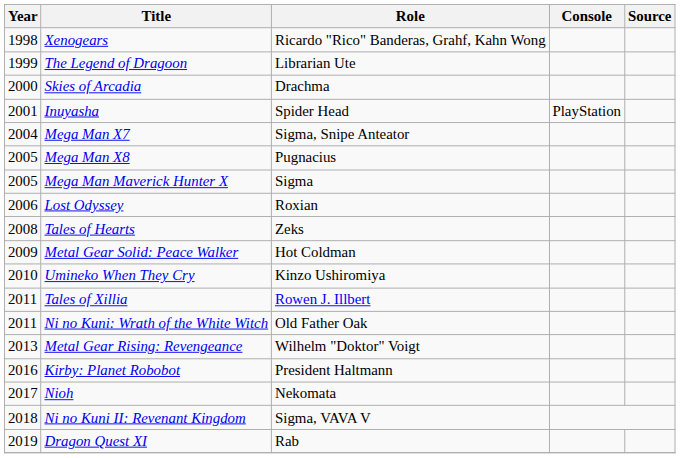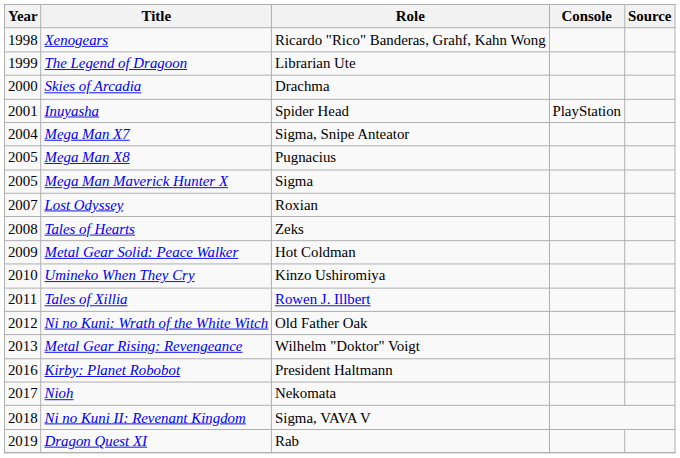 <table class="wikitable sortable">
 <tr>
 <th>Year</th>
 <th>Title</th>
 <th>Role</th>
 <th>Console</th>
 <th>Source</th>
 </tr>
 <tr>
 <td>1998</td>
 <td><em><a href='#'>Xenogears</a></em></td>
 <td>Ricardo "Rico" Banderas, Grahf, Kahn Wong</td>
 <td></td>
 <td></td>
 </tr>
 <tr>
 <td>1999</td>
 <td><em><a href='#'>The Legend of Dragoon</a></em></td>
 <td>Librarian Ute</td>
 <td></td>
 <td></td>
 </tr>
 <tr>
 <td>2000</td>
 <td><em><a href='#'>Skies of Arcadia</a></em></td>
 <td>Drachma</td>
 <td></td>
 <td></td>
 </tr>
 <tr>
 <td>2001</td>
 <td><em><a href='#'>Inuyasha</a></em></td>
 <td>Spider Head</td>
 <td>PlayStation</td>
 <td></td>
 </tr>
 <tr>
 <td>2004</td>
 <td><em><a href='#'>Mega Man X7</a></em></td>
 <td>Sigma, Snipe Anteator</td>
 <td></td>
 <td></td>
 </tr>
 <tr>
 <td>2005</td>
 <td><em><a href='#'>Mega Man X8</a></em></td>
 <td>Pugnacius</td>
 <td></td>
 <td></td>
 </tr>
 <tr>
 <td>2005</td>
 <td><em><a href='#'>Mega Man Maverick Hunter X</a></em></td>
 <td>Sigma</td>
 <td></td>
 <td></td>
 </tr>
 <tr>
-<td>2006</td>
+<td>2007</td>
 <td><em><a href='#'>Lost Odyssey</a></em></td>
 <td>Roxian</td>
 <td></td>
 <td></td>
 </tr>
 <tr>
 <td>2008</td>
 <td><em><a href='#'>Tales of Hearts</a></em></td>
 <td>Zeks</td>
 <td></td>
 <td></td>
 </tr>
 <tr>
 <td>2009</td>
 <td><em><a href='#'>Metal Gear Solid: Peace Walker</a></em></td>
 <td>Hot Coldman</td>
 <td></td>
 <td></td>
 </tr>
 <tr>
 <td>2010</td>
 <td><em><a href='#'>Umineko When They Cry</a></em></td>
 <td>Kinzo Ushiromiya</td>
 <td></td>
 <td></td>
 </tr>
 <tr>
 <td>2011</td>
 <td><em><a href='#'>Tales of Xillia</a></em></td>
 <td><a href='#'>Rowen J. Illbert</a></td>
 <td></td>
 <td></td>
 </tr>
 <tr>
-<td>2011</td>
+<td>2012</td>
 <td><em><a href='#'>Ni no Kuni: Wrath of the White Witch</a></em></td>
 <td>Old Father Oak</td>
 <td></td>
 <td></td>
 </tr>
 <tr>
 <td>2013</td>
 <td><em><a href='#'>Metal Gear Rising: Revengeance</a></em></td>
 <td>Wilhelm "Doktor" Voigt</td>
 <td></td>
 <td></td>
 </tr>
 <tr>
 <td>2016</td>
 <td><em><a href='#'>Kirby: Planet Robobot</a></em></td>
 <td>President Haltmann</td>
 <td></td>
 <td></td>
 </tr>
 <tr>
 <td>2017</td>
 <td><em><a href='#'>Nioh</a></em></td>
 <td>Nekomata</td>
 <td></td>
 <td></td>
 </tr>
 <tr>
 <td>2018</td>
 <td><em><a href='#'>Ni no Kuni II: Revenant Kingdom</a></em></td>
 <td>Sigma, VAVA V</td>
 </tr>
 <tr>
 <td>2019</td>
 <td><em><a href='#'>Dragon Quest XI</a></em></td>
 <td>Rab</td>
 <td></td>
 <td></td>
 </tr>
 <tr>
 </tr>
 </table>
